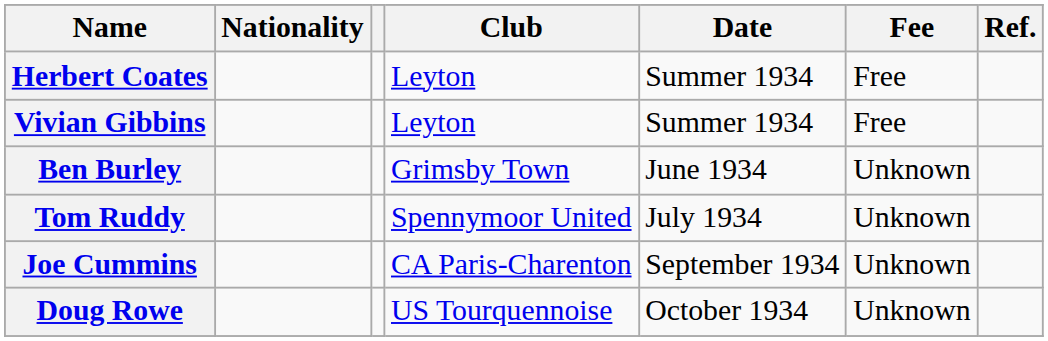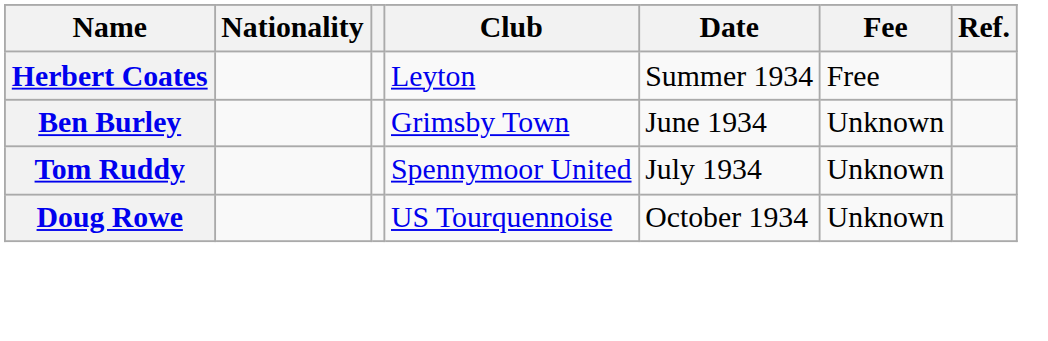 <table class="wikitable plainrowheaders">
 <tr>
 <th scope="col">Name</th>
 <th scope="col">Nationality</th>
 <th scope="col"></th>
 <th scope="col">Club</th>
 <th scope="col">Date</th>
 <th scope="col">Fee</th>
 <th scope="col">Ref.</th>
 </tr>
 <tr>
 <th scope="row"><a href='#'>Herbert Coates</a></th>
-<td></td>
-<td align="center"></td>
-<td> <a href='#'>Leyton</a></td>
-<td>Summer 1934</td>
-<td>Free</td>
-<td align="center"></td>
-</tr>
-<tr>
-<th scope="row"><a href='#'>Vivian Gibbins</a></th>
 <td></td>
 <td align="center"></td>
 <td> <a href='#'>Leyton</a></td>
 <td>Summer 1934</td>
 <td>Free</td>
 <td align="center"></td>
 </tr>
 <tr>
 <th scope="row"><a href='#'>Ben Burley</a></th>
 <td></td>
 <td align="center"></td>
 <td> <a href='#'>Grimsby Town</a></td>
 <td>June 1934</td>
 <td>Unknown</td>
 <td align="center"></td>
 </tr>
 <tr>
 <th scope="row"><a href='#'>Tom Ruddy</a></th>
 <td></td>
 <td align="center"></td>
 <td> <a href='#'>Spennymoor United</a></td>
 <td>July 1934</td>
 <td>Unknown</td>
 <td align="center"></td>
 </tr>
 <tr>
-<th scope="row"><a href='#'>Joe Cummins</a></th>
-<td></td>
-<td align="center"></td>
-<td> <a href='#'>CA Paris-Charenton</a></td>
-<td>September 1934</td>
-<td>Unknown</td>
-<td align="center"></td>
-</tr>
-<tr>
 <th scope="row"><a href='#'>Doug Rowe</a></th>
 <td></td>
 <td align="center"></td>
 <td> <a href='#'>US Tourquennoise</a></td>
 <td>October 1934</td>
 <td>Unknown</td>
 <td align="center"></td>
 </tr>
 </table>
